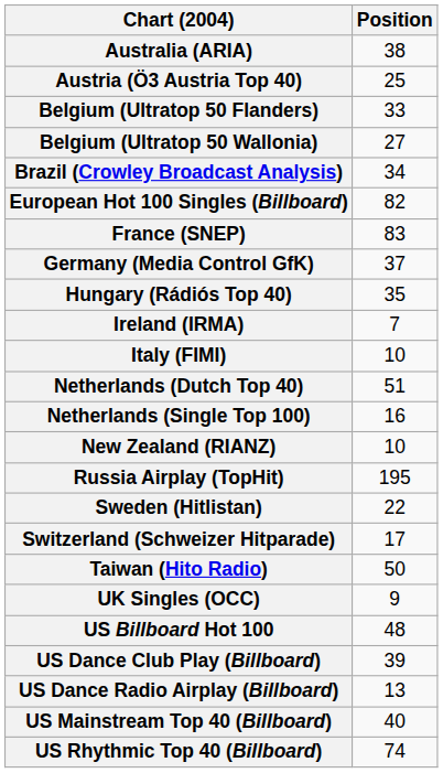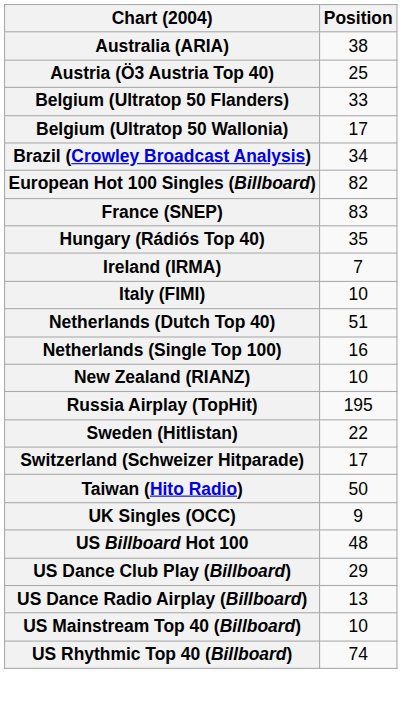 <table class="wikitable sortable plainrowheaders" style="text-align:center">
 <tr>
 <th scope="col">Chart (2004)</th>
 <th scope="col">Position</th>
 </tr>
 <tr>
 <th scope="row">Australia (ARIA)</th>
 <td>38</td>
 </tr>
 <tr>
 <th scope="row">Austria (Ö3 Austria Top 40)</th>
 <td>25</td>
 </tr>
 <tr>
 <th scope="row">Belgium (Ultratop 50 Flanders)</th>
 <td>33</td>
 </tr>
 <tr>
 <th scope="row">Belgium (Ultratop 50 Wallonia)</th>
-<td>27</td>
+<td>17</td>
 </tr>
 <tr>
 <th scope="row">Brazil (<a href='#'>Crowley Broadcast Analysis</a>)</th>
 <td>34</td>
 </tr>
 <tr>
 <th scope="row">European Hot 100 Singles (<em>Billboard</em>)</th>
 <td>82</td>
 </tr>
 <tr>
 <th scope="row">France (SNEP)</th>
 <td>83</td>
-</tr>
-<tr>
-<th scope="row">Germany (Media Control GfK)</th>
-<td>37</td>
 </tr>
 <tr>
 <th scope="row">Hungary (Rádiós Top 40)</th>
 <td>35</td>
 </tr>
 <tr>
 <th scope="row">Ireland (IRMA)</th>
 <td>7</td>
 </tr>
 <tr>
 <th scope="row">Italy (FIMI)</th>
 <td>10</td>
 </tr>
 <tr>
 <th scope="row">Netherlands (Dutch Top 40)</th>
 <td>51</td>
 </tr>
 <tr>
 <th scope="row">Netherlands (Single Top 100)</th>
 <td>16</td>
 </tr>
 <tr>
 <th scope="row">New Zealand (RIANZ)</th>
 <td>10</td>
 </tr>
 <tr>
 <th scope="row">Russia Airplay (TopHit)</th>
 <td>195</td>
 </tr>
 <tr>
 <th scope="row">Sweden (Hitlistan)</th>
 <td>22</td>
 </tr>
 <tr>
 <th scope="row">Switzerland (Schweizer Hitparade)</th>
 <td>17</td>
 </tr>
 <tr>
 <th scope="row">Taiwan (<a href='#'>Hito Radio</a>)</th>
 <td>50</td>
 </tr>
 <tr>
 <th scope="row">UK Singles (OCC)</th>
 <td>9</td>
 </tr>
 <tr>
 <th scope="row">US <em>Billboard</em> Hot 100</th>
 <td>48</td>
 </tr>
 <tr>
 <th scope="row">US Dance Club Play (<em>Billboard</em>)</th>
-<td>39</td>
+<td>29</td>
 </tr>
 <tr>
 <th scope="row">US Dance Radio Airplay (<em>Billboard</em>)</th>
 <td>13</td>
 </tr>
 <tr>
 <th scope="row">US Mainstream Top 40 (<em>Billboard</em>)</th>
-<td>40</td>
+<td>10</td>
 </tr>
 <tr>
 <th scope="row">US Rhythmic Top 40 (<em>Billboard</em>)</th>
 <td>74</td>
 </tr>
 </table>
